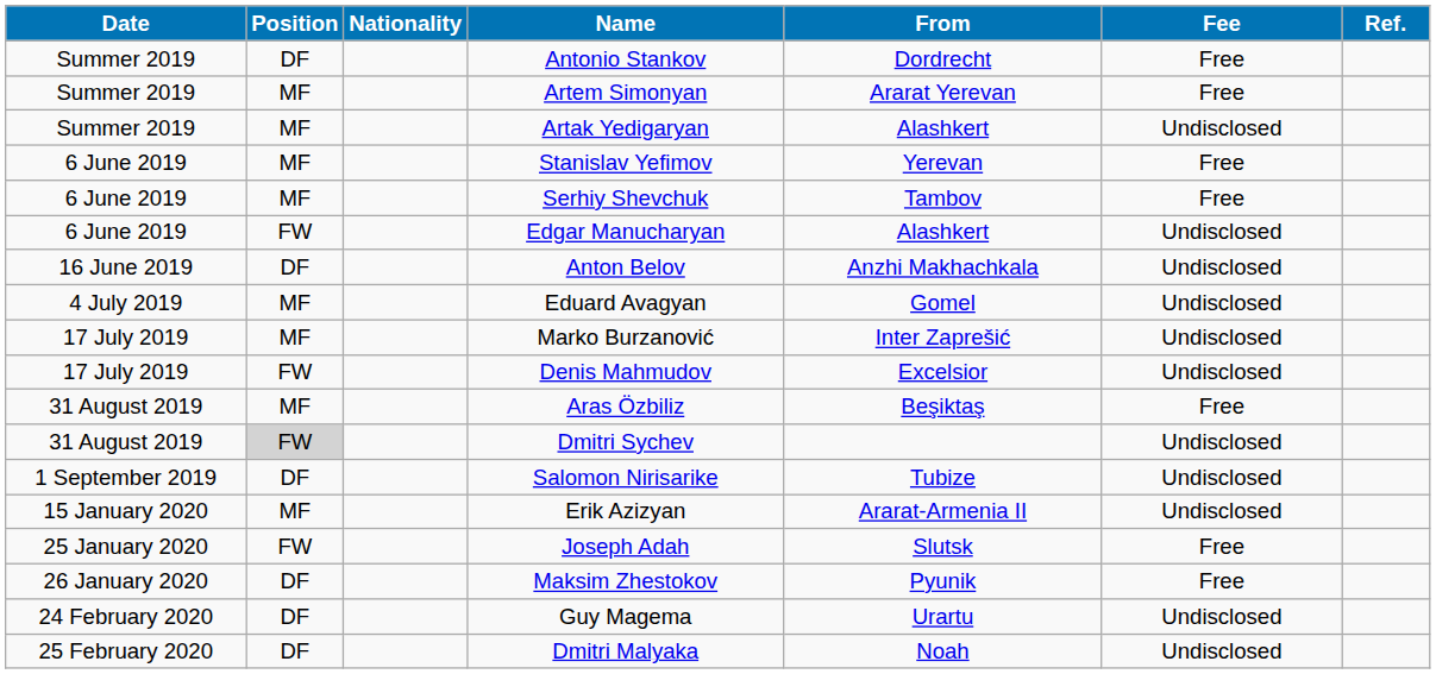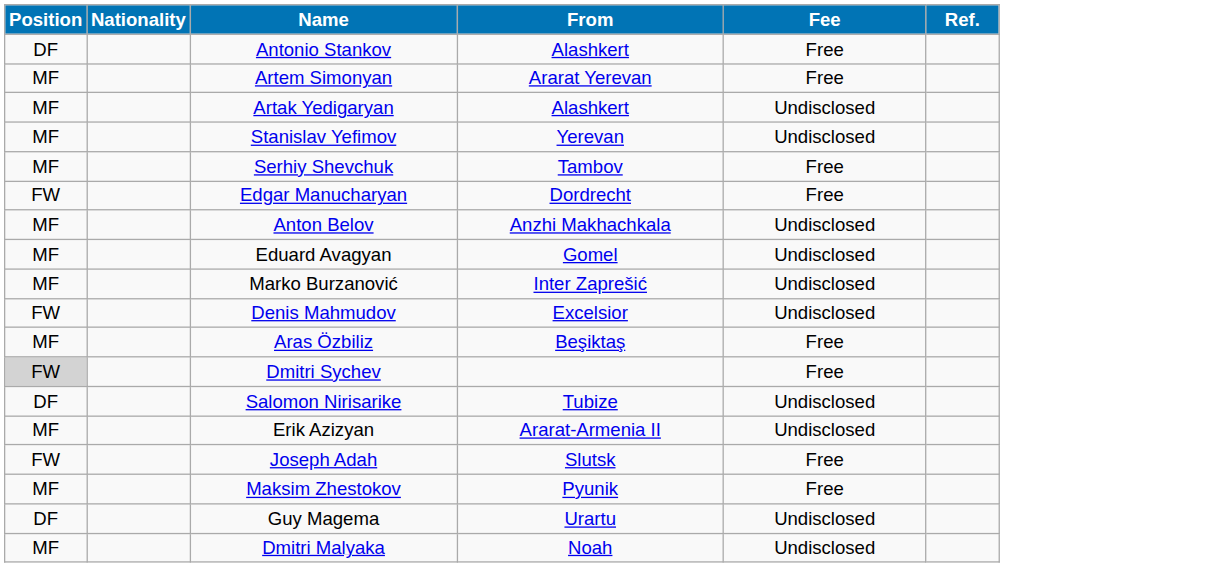 <table class="wikitable"  style="text-align:center; font-size:90%; ">
 <tr>
-<th style="background:#0174B5; color:#FFFFFF; width:150px;">Date</th>
 <th style="background:#0174B5; color:#FFFFFF; width:50px;">Position</th>
 <th style="background:#0174B5; color:#FFFFFF; width:50px;">Nationality</th>
 <th style="background:#0174B5; color:#FFFFFF; width:200px;">Name</th>
 <th style="background:#0174B5; color:#FFFFFF; width:200px;">From</th>
 <th style="background:#0174B5; color:#FFFFFF; width:150px;">Fee</th>
 <th style="background:#0174B5; color:#FFFFFF; width:50px;">Ref.</th>
 </tr>
 <tr>
-<td>Summer 2019</td>
 <td>DF</td>
 <td></td>
 <td><a href='#'>Antonio Stankov</a></td>
-<td><a href='#'>Dordrecht</a></td>
+<td><a href='#'>Alashkert</a></td>
 <td>Free</td>
 <td></td>
 </tr>
 <tr>
-<td>Summer 2019</td>
 <td>MF</td>
 <td></td>
 <td><a href='#'>Artem Simonyan</a></td>
 <td><a href='#'>Ararat Yerevan</a></td>
 <td>Free</td>
 <td></td>
 </tr>
 <tr>
-<td>Summer 2019</td>
 <td>MF</td>
 <td></td>
 <td><a href='#'>Artak Yedigaryan</a></td>
 <td><a href='#'>Alashkert</a></td>
 <td>Undisclosed</td>
 <td></td>
 </tr>
 <tr>
-<td>6 June 2019</td>
 <td>MF</td>
 <td></td>
 <td><a href='#'>Stanislav Yefimov</a></td>
 <td><a href='#'>Yerevan</a></td>
-<td>Free</td>
+<td>Undisclosed</td>
 <td></td>
 </tr>
 <tr>
-<td>6 June 2019</td>
 <td>MF</td>
 <td></td>
 <td><a href='#'>Serhiy Shevchuk</a></td>
 <td><a href='#'>Tambov</a></td>
 <td>Free</td>
 <td></td>
 </tr>
 <tr>
-<td>6 June 2019</td>
 <td>FW</td>
 <td></td>
 <td><a href='#'>Edgar Manucharyan</a></td>
-<td><a href='#'>Alashkert</a></td>
-<td>Undisclosed</td>
+<td><a href='#'>Dordrecht</a></td>
+<td>Free</td>
 <td></td>
 </tr>
 <tr>
-<td>16 June 2019</td>
-<td>DF</td>
+<td>MF</td>
 <td></td>
 <td><a href='#'>Anton Belov</a></td>
 <td><a href='#'>Anzhi Makhachkala</a></td>
 <td>Undisclosed</td>
 <td></td>
 </tr>
 <tr>
-<td>4 July 2019</td>
 <td>MF</td>
 <td></td>
 <td>Eduard Avagyan</td>
 <td><a href='#'>Gomel</a></td>
 <td>Undisclosed</td>
 <td></td>
 </tr>
 <tr>
-<td>17 July 2019</td>
 <td>MF</td>
 <td></td>
 <td>Marko Burzanović</td>
 <td><a href='#'>Inter Zaprešić</a></td>
 <td>Undisclosed</td>
 <td></td>
 </tr>
 <tr>
-<td>17 July 2019</td>
 <td>FW</td>
 <td></td>
 <td><a href='#'>Denis Mahmudov</a></td>
 <td><a href='#'>Excelsior</a></td>
 <td>Undisclosed</td>
 <td></td>
 </tr>
 <tr>
-<td>31 August 2019</td>
 <td>MF</td>
 <td></td>
 <td><a href='#'>Aras Özbiliz</a></td>
 <td><a href='#'>Beşiktaş</a></td>
 <td>Free</td>
 <td></td>
 </tr>
 <tr>
-<td>31 August 2019</td>
 <td style="background: lightgrey;">FW</td>
 <td></td>
 <td><a href='#'>Dmitri Sychev</a></td>
 <td></td>
-<td>Undisclosed</td>
+<td>Free</td>
 <td></td>
 </tr>
 <tr>
-<td>1 September 2019</td>
 <td>DF</td>
 <td></td>
 <td><a href='#'>Salomon Nirisarike</a></td>
 <td><a href='#'>Tubize</a></td>
 <td>Undisclosed</td>
 <td></td>
 </tr>
 <tr>
-<td>15 January 2020</td>
 <td>MF</td>
 <td></td>
 <td>Erik Azizyan</td>
 <td><a href='#'>Ararat-Armenia II</a></td>
 <td>Undisclosed</td>
 <td></td>
 </tr>
 <tr>
-<td>25 January 2020</td>
 <td>FW</td>
 <td></td>
 <td><a href='#'>Joseph Adah</a></td>
 <td><a href='#'>Slutsk</a></td>
 <td>Free</td>
 <td></td>
 </tr>
 <tr>
-<td>26 January 2020</td>
-<td>DF</td>
+<td>MF</td>
 <td></td>
 <td><a href='#'>Maksim Zhestokov</a></td>
 <td><a href='#'>Pyunik</a></td>
 <td>Free</td>
 <td></td>
 </tr>
 <tr>
-<td>24 February 2020</td>
 <td>DF</td>
 <td></td>
 <td>Guy Magema</td>
 <td><a href='#'>Urartu</a></td>
 <td>Undisclosed</td>
 <td></td>
 </tr>
 <tr>
-<td>25 February 2020</td>
-<td>DF</td>
+<td>MF</td>
 <td></td>
 <td><a href='#'>Dmitri Malyaka</a></td>
 <td><a href='#'>Noah</a></td>
 <td>Undisclosed</td>
 <td></td>
 </tr>
 </table>
